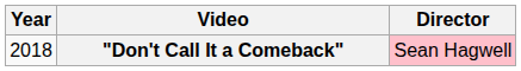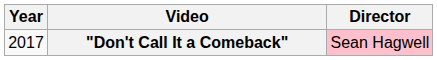 <table class="wikitable plainrowheaders">
 <tr>
 <th>Year</th>
 <th style="width:17em;">Video</th>
 <th>Director</th>
 </tr>
 <tr>
-<td>2018</td>
+<td>2017</td>
 <th scope="row">"Don't Call It a Comeback"</th>
 <td style="background: pink;">Sean Hagwell</td>
 </tr>
 </table>
